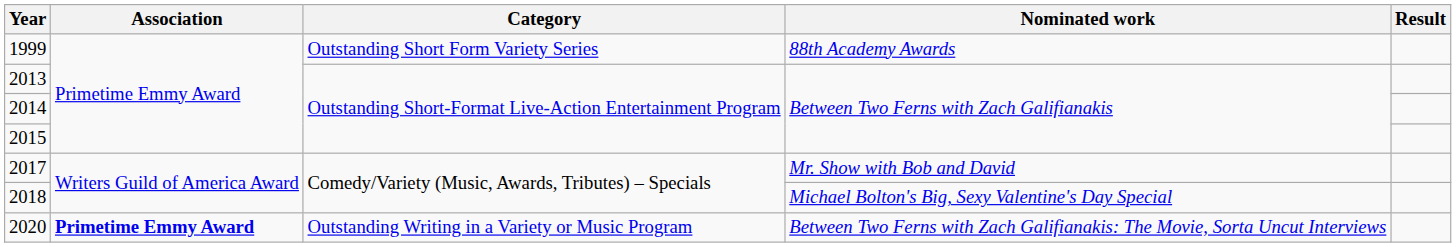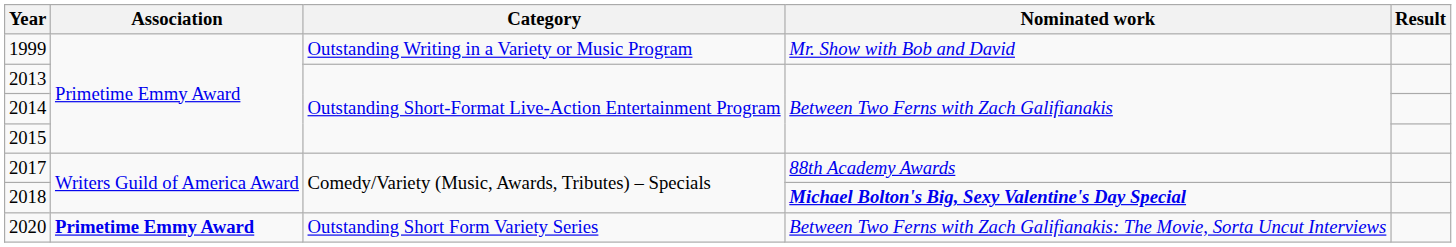 <table class="wikitable">
 <tr>
 <th>Year</th>
 <th>Association</th>
 <th>Category</th>
 <th>Nominated work</th>
 <th>Result</th>
 </tr>
 <tr>
 <td>1999</td>
 <td rowspan="4"><a href='#'>Primetime Emmy Award</a></td>
-<td><a href='#'>Outstanding Short Form Variety Series</a></td>
-<td><em><a href='#'>88th Academy Awards</a></em></td>
+<td><a href='#'>Outstanding Writing in a Variety or Music Program</a></td>
+<td><em><a href='#'>Mr. Show with Bob and David</a></em></td>
 <td></td>
 </tr>
 <tr>
 <td>2013</td>
 <td rowspan="3"><a href='#'>Outstanding Short-Format Live-Action Entertainment Program</a></td>
 <td rowspan="3"><em><a href='#'>Between Two Ferns with Zach Galifianakis</a></em></td>
 <td></td>
 </tr>
 <tr>
 <td>2014</td>
 <td></td>
 </tr>
 <tr>
 <td>2015</td>
 <td></td>
 </tr>
 <tr>
 <td>2017</td>
 <td rowspan="2"><a href='#'>Writers Guild of America Award</a></td>
 <td rowspan="2">Comedy/Variety (Music, Awards, Tributes) – Specials</td>
-<td><em><a href='#'>Mr. Show with Bob and David</a></em></td>
+<td><em><a href='#'>88th Academy Awards</a></em></td>
 <td></td>
 </tr>
 <tr>
 <td>2018</td>
-<td><em><a href='#'>Michael Bolton's Big, Sexy Valentine's Day Special</a></em></td>
+<td><strong><em><a href='#'>Michael Bolton's Big, Sexy Valentine's Day Special</a></em></strong></td>
 <td></td>
 </tr>
 <tr>
 <td>2020</td>
 <td><strong><a href='#'>Primetime Emmy Award</a></strong></td>
-<td><a href='#'>Outstanding Writing in a Variety or Music Program</a></td>
+<td><a href='#'>Outstanding Short Form Variety Series</a></td>
 <td><em><a href='#'>Between Two Ferns with Zach Galifianakis: The Movie, Sorta Uncut Interviews</a></em></td>
 <td></td>
 </tr>
 </table>
